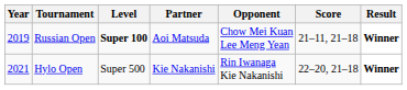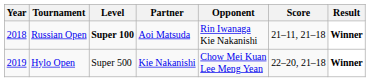 <table class="sortable wikitable" style="font-size: 90%;">
 <tr>
 <th>Year</th>
 <th>Tournament</th>
 <th>Level</th>
 <th>Partner</th>
 <th>Opponent</th>
 <th>Score</th>
 <th>Result</th>
 </tr>
 <tr>
-<td align="center"><a href='#'>2019</a></td>
+<td align="center"><a href='#'>2018</a></td>
 <td align="left"><a href='#'>Russian Open</a></td>
 <td align="left"><strong>Super 100</strong></td>
 <td align="left"> <a href='#'>Aoi Matsuda</a></td>
-<td align="left"> <a href='#'>Chow Mei Kuan</a><br> <a href='#'>Lee Meng Yean</a></td>
+<td align="left"> <a href='#'>Rin Iwanaga</a><br> Kie Nakanishi</td>
 <td align="left">21–11, 21–18</td>
 <td style="text-align:left; background:white"><strong> Winner</strong></td>
 </tr>
 <tr>
-<td align="center"><a href='#'>2021</a></td>
+<td align="center"><a href='#'>2019</a></td>
 <td align="left"><a href='#'>Hylo Open</a></td>
 <td align="left">Super 500</td>
 <td align="left"> <a href='#'>Kie Nakanishi</a></td>
-<td align="left"> <a href='#'>Rin Iwanaga</a><br> Kie Nakanishi</td>
+<td align="left"> <a href='#'>Chow Mei Kuan</a><br> <a href='#'>Lee Meng Yean</a></td>
 <td align="left">22–20, 21–18</td>
 <td style="text-align:left; background:white"><strong> Winner</strong></td>
 </tr>
 </table>
